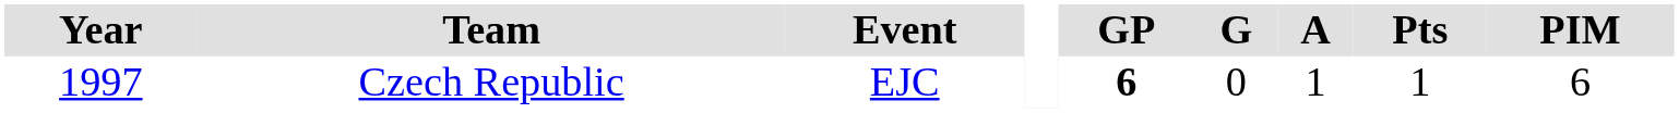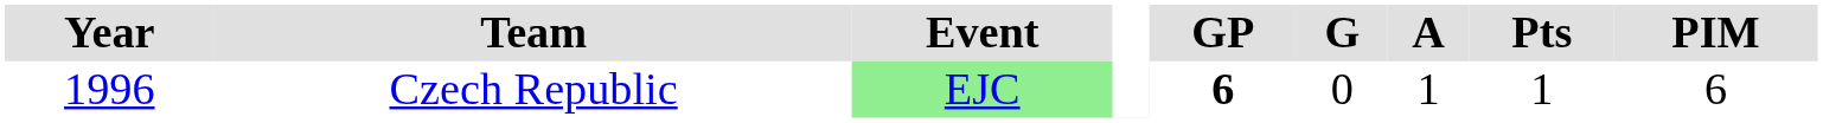 <table border="0" cellpadding="1" cellspacing="0" style="text-align:center; width:40em">
 <tr ALIGN="center" bgcolor="#e0e0e0">
 <th>Year</th>
 <th>Team</th>
 <th>Event</th>
 <th rowspan="99" bgcolor="#ffffff"> </th>
 <th>GP</th>
 <th>G</th>
 <th>A</th>
 <th>Pts</th>
 <th>PIM</th>
 </tr>
 <tr>
-<td><a href='#'>1997</a></td>
+<td><a href='#'>1996</a></td>
 <td><a href='#'>Czech Republic</a></td>
-<td><a href='#'>EJC</a></td>
+<td style="background: lightgreen;"><a href='#'>EJC</a></td>
 <td><strong>6</strong></td>
 <td>0</td>
 <td>1</td>
 <td>1</td>
 <td>6</td>
 </tr>
 </table>
